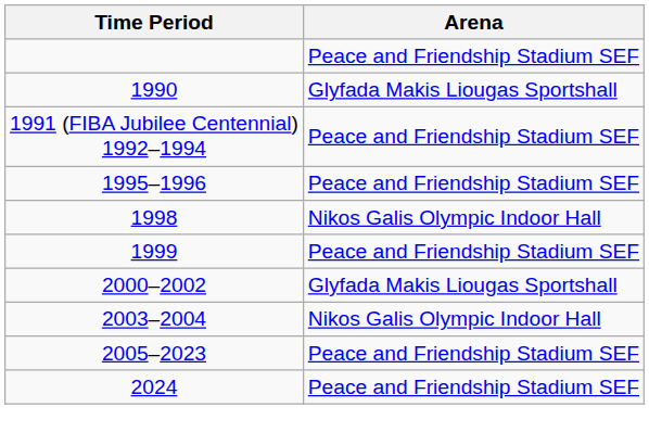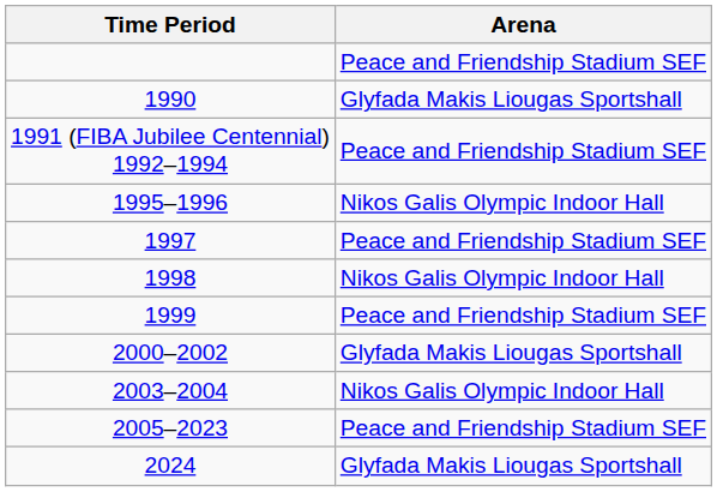 <table class=wikitable style="text-align:left; font-size:96%; ">
 <tr>
 <th>Time Period</th>
 <th>Arena</th>
 </tr>
 <tr align="left">
 <td></td>
 <td><a href='#'>Peace and Friendship Stadium SEF</a></td>
 </tr>
 <tr align="left">
 <td style="text-align: center;"><a href='#'>1990</a></td>
 <td><a href='#'>Glyfada Makis Liougas Sportshall</a></td>
 </tr>
 <tr align="left">
 <td style="text-align: center;"><a href='#'>1991</a> (<a href='#'>FIBA Jubilee Centennial</a>) <br> <a href='#'>1992</a>–<a href='#'>1994</a></td>
 <td><a href='#'>Peace and Friendship Stadium SEF</a></td>
 </tr>
 <tr align="left">
 <td style="text-align: center;"><a href='#'>1995</a>–<a href='#'>1996</a></td>
+<td><a href='#'>Nikos Galis Olympic Indoor Hall</a></td>
+</tr>
+<tr align="left">
+<td style="text-align: center;"><a href='#'>1997</a></td>
 <td><a href='#'>Peace and Friendship Stadium SEF</a></td>
 </tr>
 <tr align="left">
 <td style="text-align: center;"><a href='#'>1998</a></td>
 <td><a href='#'>Nikos Galis Olympic Indoor Hall</a></td>
 </tr>
 <tr align="left">
 <td style="text-align: center;"><a href='#'>1999</a></td>
 <td><a href='#'>Peace and Friendship Stadium SEF</a></td>
 </tr>
 <tr align="left">
 <td style="text-align: center;"><a href='#'>2000</a>–<a href='#'>2002</a></td>
 <td><a href='#'>Glyfada Makis Liougas Sportshall</a></td>
 </tr>
 <tr align="left">
 <td style="text-align: center;"><a href='#'>2003</a>–<a href='#'>2004</a></td>
 <td><a href='#'>Nikos Galis Olympic Indoor Hall</a></td>
 </tr>
 <tr align="left">
 <td style="text-align: center;"><a href='#'>2005</a>–<a href='#'>2023</a></td>
 <td><a href='#'>Peace and Friendship Stadium SEF</a></td>
 </tr>
 <tr align="left">
 <td style="text-align: center;"><a href='#'>2024</a></td>
-<td><a href='#'>Peace and Friendship Stadium SEF</a></td>
+<td><a href='#'>Glyfada Makis Liougas Sportshall</a></td>
 </tr>
 </table>
